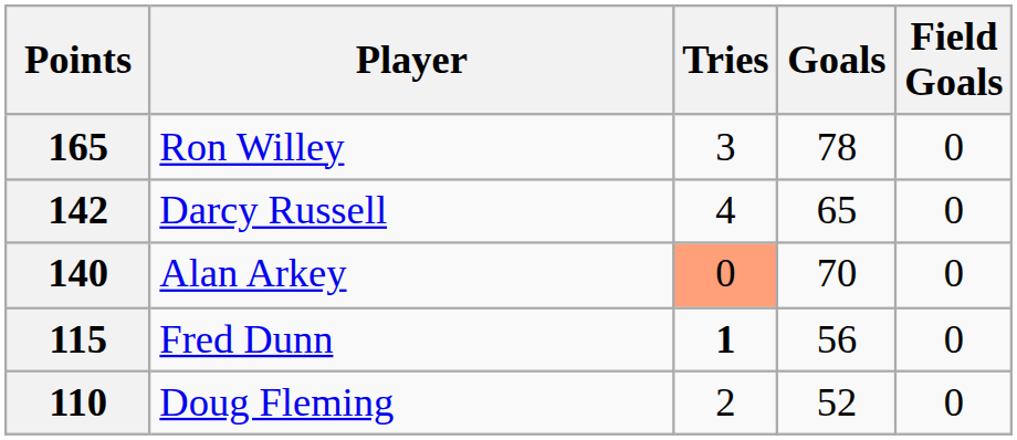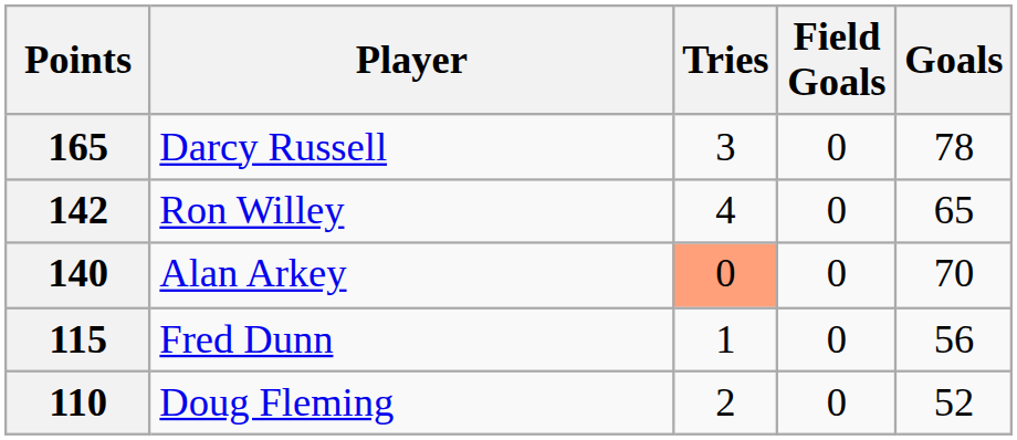 <table class="wikitable" style="text-align:left;">
 <tr>
 <th width=50>Points</th>
 <th width=200>Player</th>
 <th width=30>Tries</th>
+<th width=30>Field Goals</th>
 <th width=30>Goals</th>
-<th width=30>Field Goals</th>
 </tr>
 <tr>
 <th>165</th>
-<td> <a href='#'>Ron Willey</a></td>
+<td> <a href='#'>Darcy Russell</a></td>
 <td align=center>3</td>
+<td align=center>0</td>
 <td align=center>78</td>
-<td align=center>0</td>
 </tr>
 <tr>
 <th>142</th>
-<td> <a href='#'>Darcy Russell</a></td>
+<td> <a href='#'>Ron Willey</a></td>
 <td align=center>4</td>
+<td align=center>0</td>
 <td align=center>65</td>
-<td align=center>0</td>
 </tr>
 <tr>
 <th>140</th>
 <td> <a href='#'>Alan Arkey</a></td>
 <td align=center style="background: lightsalmon;">0</td>
+<td align=center>0</td>
 <td align=center>70</td>
-<td align=center>0</td>
 </tr>
 <tr>
 <th>115</th>
 <td> <a href='#'>Fred Dunn</a></td>
-<td align=center><strong>1</strong></td>
+<td align=center>1</td>
+<td align=center>0</td>
 <td align=center>56</td>
-<td align=center>0</td>
 </tr>
 <tr>
 <th>110</th>
 <td> <a href='#'>Doug Fleming</a></td>
 <td align=center>2</td>
+<td align=center>0</td>
 <td align=center>52</td>
-<td align=center>0</td>
 </tr>
 </table>
